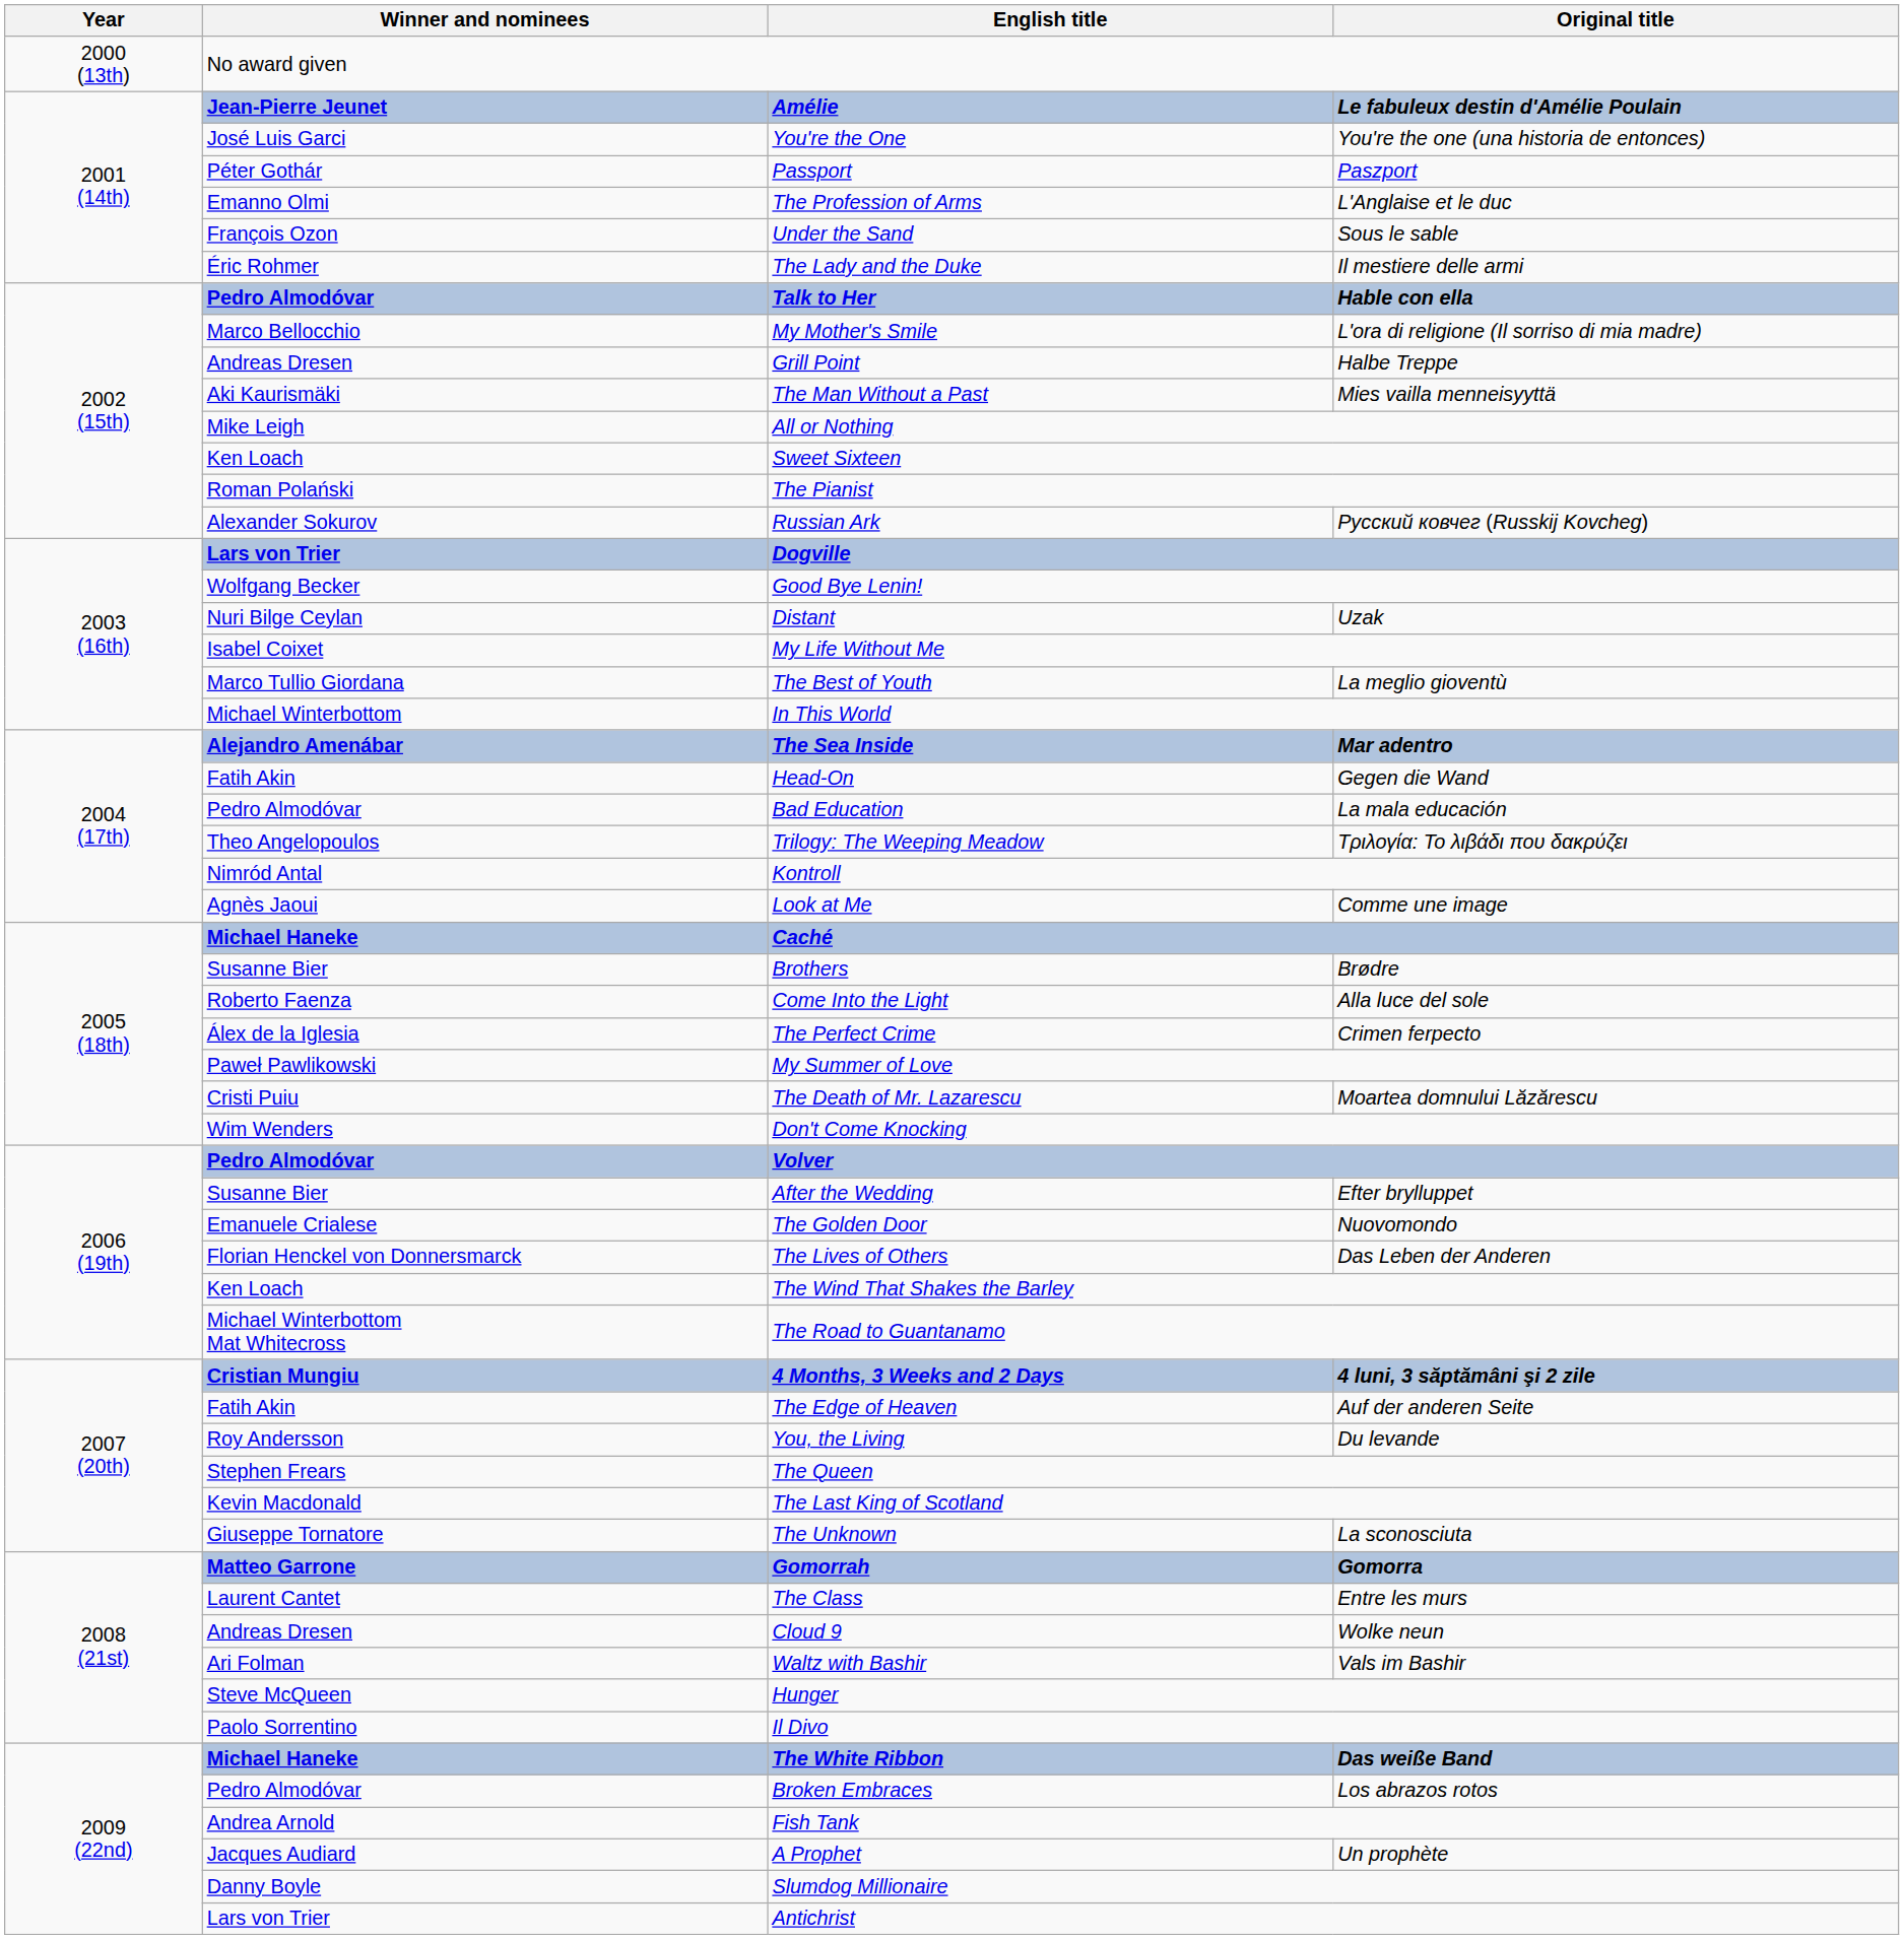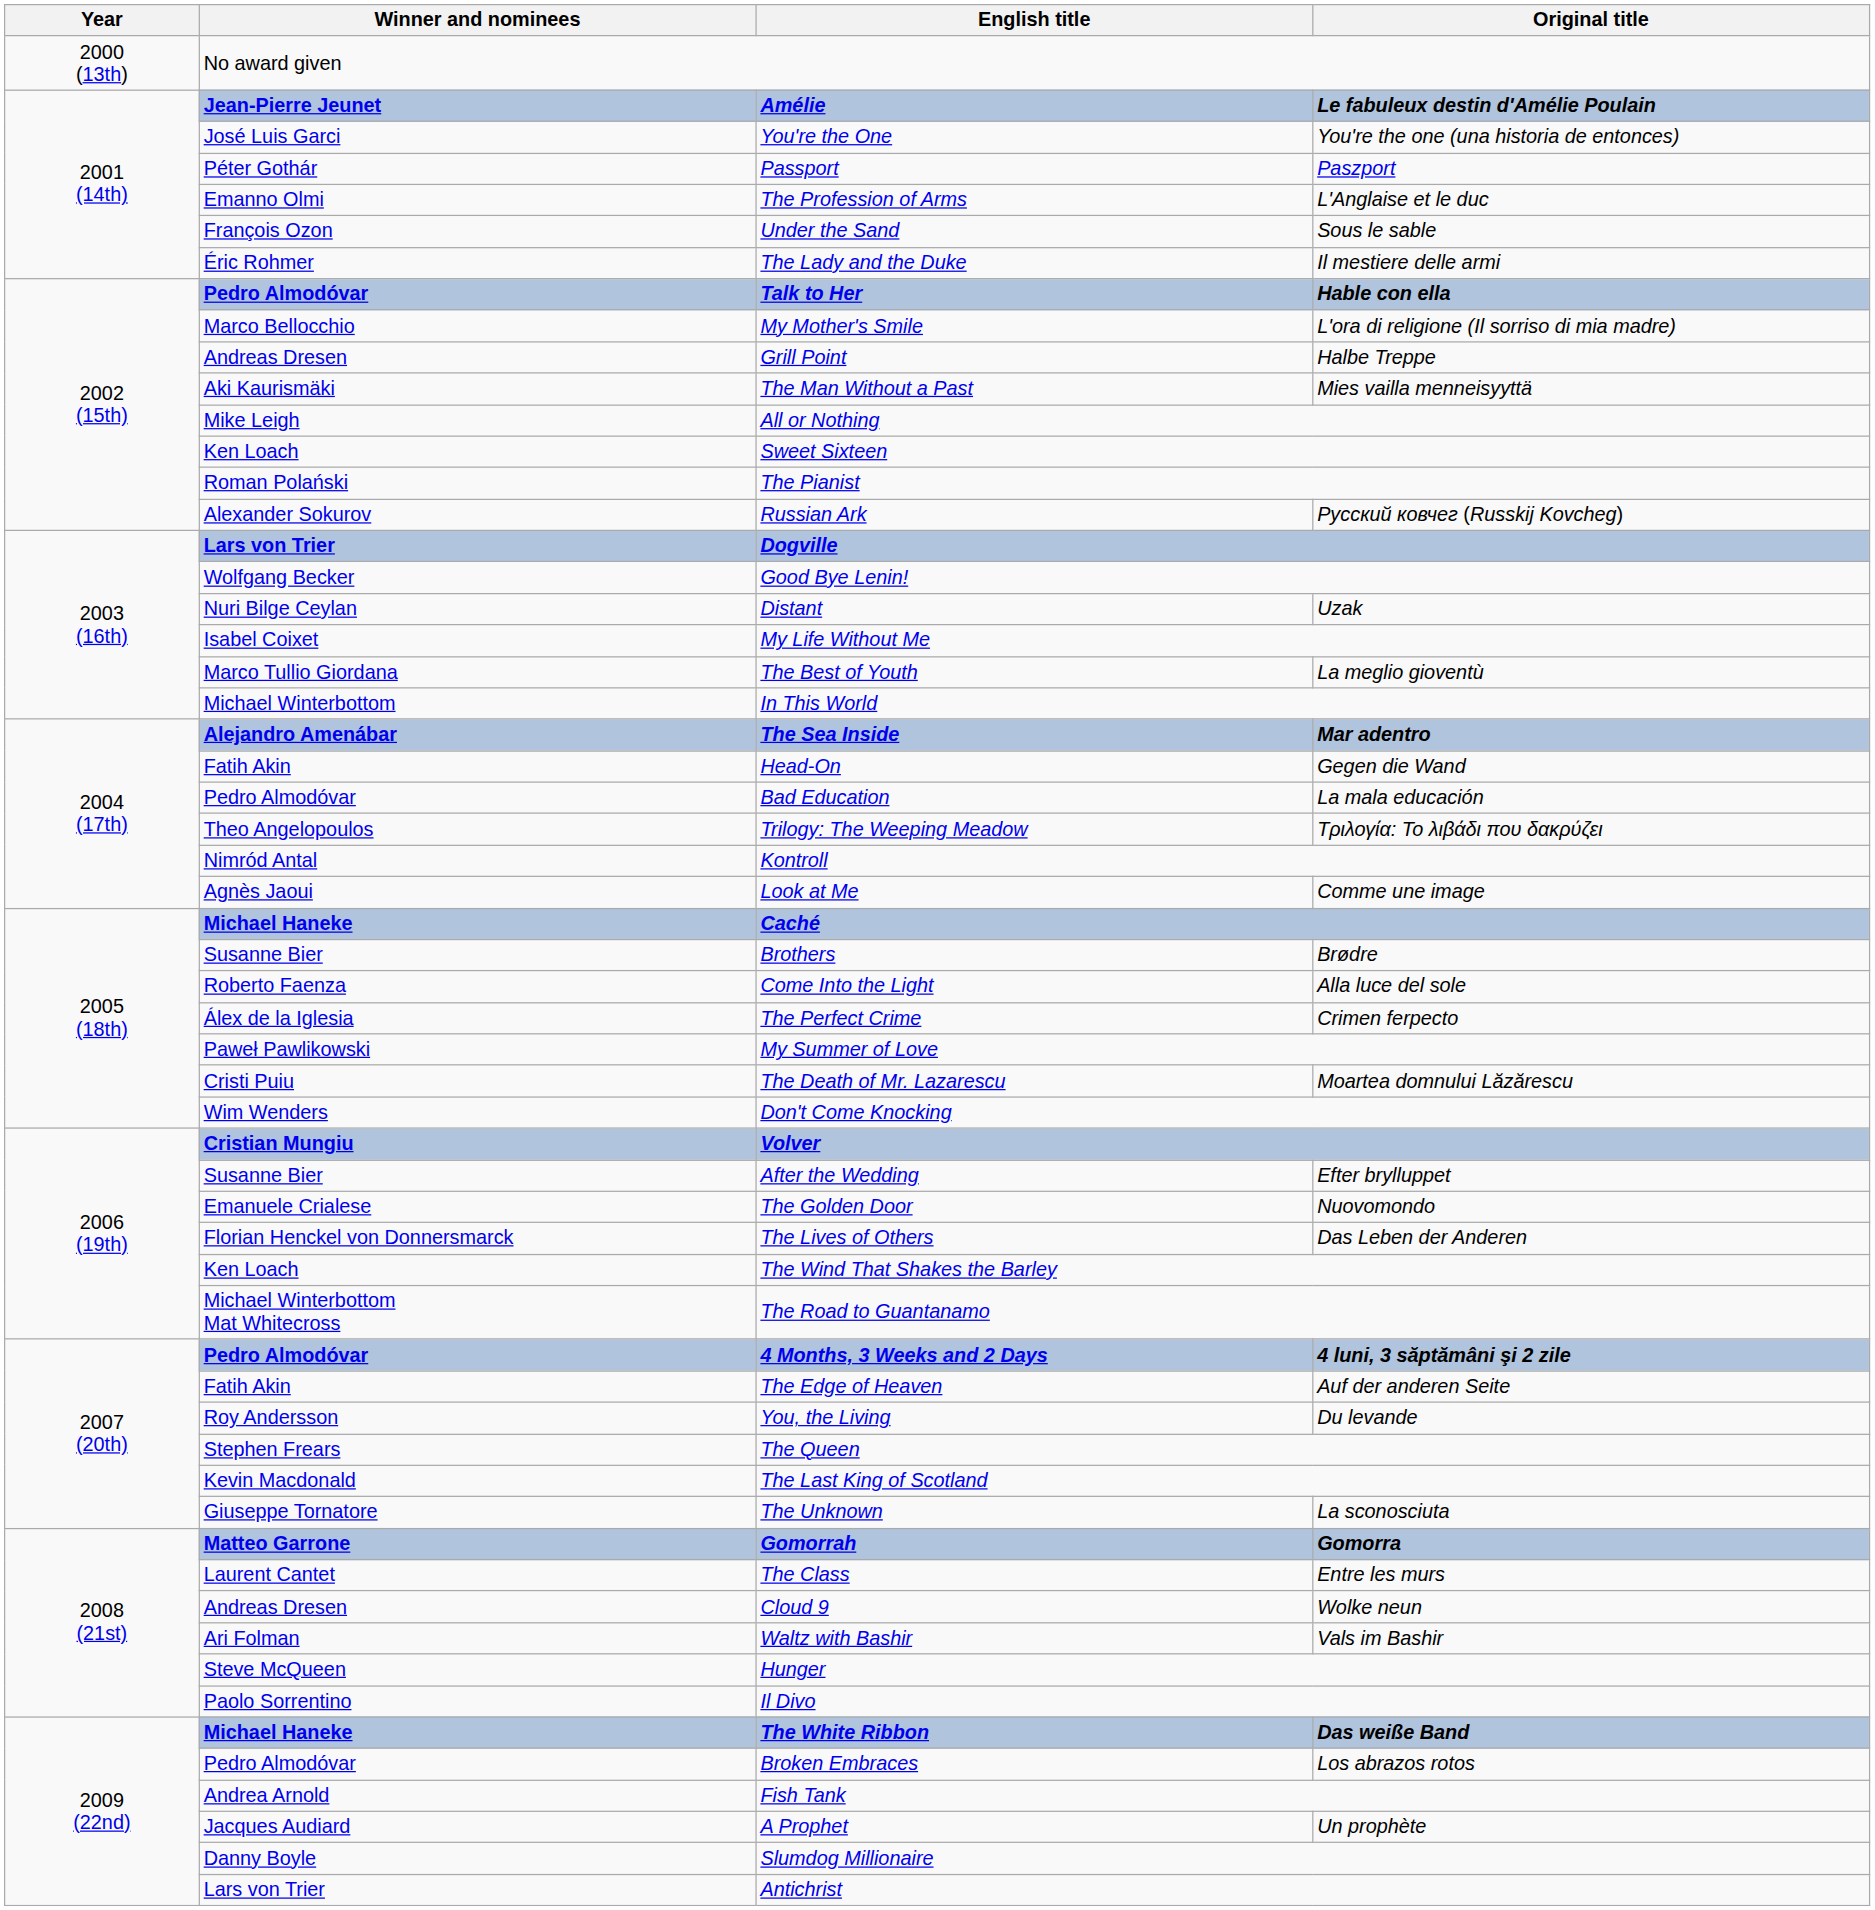 <table class="wikitable" width="95%" cellpadding="5">
 <tr>
 <th width="100"><strong>Year</strong></th>
 <th width="300"><strong>Winner and nominees</strong></th>
 <th width="300"><strong>English title</strong></th>
 <th width="300"><strong>Original title</strong></th>
 </tr>
 <tr>
 <td style="text-align:center;">2000<br>(<a href='#'>13th</a>)</td>
 <td colspan="3">No award given</td>
 </tr>
 <tr>
 <td rowspan="6" style="text-align:center;">2001<br><a href='#'>(14th)</a><br></td>
 <td style="background:#B0C4DE;"><strong> <a href='#'>Jean-Pierre Jeunet</a></strong></td>
 <td style="background:#B0C4DE;"><strong><em><a href='#'>Amélie</a></em></strong></td>
 <td style="background:#B0C4DE;"><strong><em>Le fabuleux destin d'Amélie Poulain</em></strong></td>
 </tr>
 <tr>
 <td><a href='#'>José Luis Garci</a></td>
 <td><em><a href='#'>You're the One</a></em></td>
 <td><em>You're the one (una historia de entonces)</em></td>
 </tr>
 <tr>
 <td><a href='#'>Péter Gothár</a></td>
 <td><em><a href='#'>Passport</a></em></td>
 <td><em><a href='#'>Paszport</a></em></td>
 </tr>
 <tr>
 <td><a href='#'>Emanno Olmi</a></td>
 <td><em><a href='#'>The Profession of Arms</a></em></td>
 <td><em>L'Anglaise et le duc</em></td>
 </tr>
 <tr>
 <td><a href='#'>François Ozon</a></td>
 <td><em><a href='#'>Under the Sand</a></em></td>
 <td><em>Sous le sable</em></td>
 </tr>
 <tr>
 <td><a href='#'>Éric Rohmer</a></td>
 <td><em><a href='#'>The Lady and the Duke</a></em></td>
 <td><em>Il mestiere delle armi</em></td>
 </tr>
 <tr>
 <td rowspan="8" style="text-align:center;">2002<br><a href='#'>(15th)</a><br></td>
 <td style="background:#B0C4DE;"><strong> <a href='#'>Pedro Almodóvar</a></strong></td>
 <td style="background:#B0C4DE;"><strong><em><a href='#'>Talk to Her</a></em></strong></td>
 <td style="background:#B0C4DE;"><strong><em>Hable con ella</em></strong></td>
 </tr>
 <tr>
 <td><a href='#'>Marco Bellocchio</a></td>
 <td><em><a href='#'>My Mother's Smile</a></em></td>
 <td><em>L'ora di religione (Il sorriso di mia madre)</em></td>
 </tr>
 <tr>
 <td><a href='#'>Andreas Dresen</a></td>
 <td><em><a href='#'>Grill Point</a></em></td>
 <td><em>Halbe Treppe</em></td>
 </tr>
 <tr>
 <td><a href='#'>Aki Kaurismäki</a></td>
 <td><em><a href='#'>The Man Without a Past</a></em></td>
 <td><em>Mies vailla menneisyyttä</em></td>
 </tr>
 <tr>
 <td><a href='#'>Mike Leigh</a></td>
 <td colspan="2"><em><a href='#'>All or Nothing</a></em></td>
 </tr>
 <tr>
 <td><a href='#'>Ken Loach</a></td>
 <td colspan="2"><em><a href='#'>Sweet Sixteen</a></em></td>
 </tr>
 <tr>
 <td><a href='#'>Roman Polański</a></td>
 <td colspan="2"><em><a href='#'>The Pianist</a></em></td>
 </tr>
 <tr>
 <td><a href='#'>Alexander Sokurov</a></td>
 <td><em><a href='#'>Russian Ark</a></em></td>
 <td><em>Русский ковчег</em> (<em>Russkij Kovcheg</em>)</td>
 </tr>
 <tr>
 <td rowspan="6" style="text-align:center;">2003<br><a href='#'>(16th)</a><br></td>
 <td style="background:#B0C4DE;"><strong> <a href='#'>Lars von Trier</a></strong></td>
 <td colspan="2" style="background:#B0C4DE;"><strong><em><a href='#'>Dogville</a></em></strong></td>
 </tr>
 <tr>
 <td><a href='#'>Wolfgang Becker</a></td>
 <td colspan="2"><em><a href='#'>Good Bye Lenin!</a></em></td>
 </tr>
 <tr>
 <td><a href='#'>Nuri Bilge Ceylan</a></td>
 <td><em><a href='#'>Distant</a></em></td>
 <td><em>Uzak</em></td>
 </tr>
 <tr>
 <td><a href='#'>Isabel Coixet</a></td>
 <td colspan="2"><em><a href='#'>My Life Without Me</a></em></td>
 </tr>
 <tr>
 <td><a href='#'>Marco Tullio Giordana</a></td>
 <td><em><a href='#'>The Best of Youth</a></em></td>
 <td><em>La meglio gioventù</em></td>
 </tr>
 <tr>
 <td><a href='#'>Michael Winterbottom</a></td>
 <td colspan="2"><em><a href='#'>In This World</a></em></td>
 </tr>
 <tr>
 <td rowspan="6" style="text-align:center;">2004<br><a href='#'>(17th)</a><br></td>
 <td style="background:#B0C4DE;"><strong> <a href='#'>Alejandro Amenábar</a></strong></td>
 <td style="background:#B0C4DE;"><strong><em><a href='#'>The Sea Inside</a></em></strong></td>
 <td style="background:#B0C4DE;"><strong><em>Mar adentro</em></strong></td>
 </tr>
 <tr>
 <td><a href='#'>Fatih Akin</a></td>
 <td><em><a href='#'>Head-On</a></em></td>
 <td><em>Gegen die Wand</em></td>
 </tr>
 <tr>
 <td><a href='#'>Pedro Almodóvar</a></td>
 <td><em><a href='#'>Bad Education</a></em></td>
 <td><em>La mala educación</em></td>
 </tr>
 <tr>
 <td><a href='#'>Theo Angelopoulos</a></td>
 <td><em><a href='#'>Trilogy: The Weeping Meadow</a></em></td>
 <td><em>Τριλογία: Το λιβάδι που δακρύζει</em></td>
 </tr>
 <tr>
 <td><a href='#'>Nimród Antal</a></td>
 <td colspan="2"><em><a href='#'>Kontroll</a></em></td>
 </tr>
 <tr>
 <td><a href='#'>Agnès Jaoui</a></td>
 <td><em><a href='#'>Look at Me</a></em></td>
 <td><em>Comme une image</em></td>
 </tr>
 <tr>
 <td rowspan="7" style="text-align:center;">2005<br><a href='#'>(18th)</a><br></td>
 <td style="background:#B0C4DE;"><strong><a href='#'>Michael Haneke</a></strong></td>
 <td colspan="2" style="background:#B0C4DE;"><strong><em><a href='#'>Caché</a></em></strong></td>
 </tr>
 <tr>
 <td><a href='#'>Susanne Bier</a></td>
 <td><em><a href='#'>Brothers</a></em></td>
 <td><em>Brødre</em></td>
 </tr>
 <tr>
 <td><a href='#'>Roberto Faenza</a></td>
 <td><em><a href='#'>Come Into the Light</a></em></td>
 <td><em>Alla luce del sole</em></td>
 </tr>
 <tr>
 <td><a href='#'>Álex de la Iglesia</a></td>
 <td><em><a href='#'>The Perfect Crime</a></em></td>
 <td><em>Crimen ferpecto</em></td>
 </tr>
 <tr>
 <td><a href='#'>Paweł Pawlikowski</a></td>
 <td colspan="2"><em><a href='#'>My Summer of Love</a></em></td>
 </tr>
 <tr>
 <td><a href='#'>Cristi Puiu</a></td>
 <td><em><a href='#'>The Death of Mr. Lazarescu</a></em></td>
 <td><em>Moartea domnului Lăzărescu</em></td>
 </tr>
 <tr>
 <td><a href='#'>Wim Wenders</a></td>
 <td colspan="2"><em><a href='#'>Don't Come Knocking</a></em></td>
 </tr>
 <tr>
 <td rowspan="6" style="text-align:center;">2006<br><a href='#'>(19th)</a><br></td>
-<td style="background:#B0C4DE;"><strong> <a href='#'>Pedro Almodóvar</a></strong></td>
+<td style="background:#B0C4DE;"><strong><a href='#'>Cristian Mungiu</a></strong></td>
 <td colspan="2" style="background:#B0C4DE;"><strong><em><a href='#'>Volver</a></em></strong></td>
 </tr>
 <tr>
 <td><a href='#'>Susanne Bier</a></td>
 <td><em><a href='#'>After the Wedding</a></em></td>
 <td><em>Efter brylluppet</em></td>
 </tr>
 <tr>
 <td><a href='#'>Emanuele Crialese</a></td>
 <td><em><a href='#'>The Golden Door</a></em></td>
 <td><em>Nuovomondo</em></td>
 </tr>
 <tr>
 <td><a href='#'>Florian Henckel von Donnersmarck</a></td>
 <td><em><a href='#'>The Lives of Others</a></em></td>
 <td><em>Das Leben der Anderen</em></td>
 </tr>
 <tr>
 <td><a href='#'>Ken Loach</a></td>
 <td colspan="2"><em><a href='#'>The Wind That Shakes the Barley</a></em></td>
 </tr>
 <tr>
 <td><a href='#'>Michael Winterbottom</a> <br>  <a href='#'>Mat Whitecross</a></td>
 <td colspan="2"><em><a href='#'>The Road to Guantanamo</a></em></td>
 </tr>
 <tr>
 <td rowspan="6" style="text-align:center;">2007<br><a href='#'>(20th)</a><br></td>
-<td style="background:#B0C4DE;"><strong><a href='#'>Cristian Mungiu</a></strong></td>
+<td style="background:#B0C4DE;"><strong> <a href='#'>Pedro Almodóvar</a></strong></td>
 <td style="background:#B0C4DE;"><strong><em><a href='#'>4 Months, 3 Weeks and 2 Days</a></em></strong></td>
 <td style="background:#B0C4DE;"><strong><em>4 luni, 3 săptămâni şi 2 zile</em></strong></td>
 </tr>
 <tr>
 <td><a href='#'>Fatih Akin</a></td>
 <td><em><a href='#'>The Edge of Heaven</a></em></td>
 <td><em>Auf der anderen Seite</em></td>
 </tr>
 <tr>
 <td><a href='#'>Roy Andersson</a></td>
 <td><em><a href='#'>You, the Living</a></em></td>
 <td><em>Du levande</em></td>
 </tr>
 <tr>
 <td><a href='#'>Stephen Frears</a></td>
 <td colspan="2"><em><a href='#'>The Queen</a></em></td>
 </tr>
 <tr>
 <td><a href='#'>Kevin Macdonald</a></td>
 <td colspan="2"><em><a href='#'>The Last King of Scotland</a></em></td>
 </tr>
 <tr>
 <td><a href='#'>Giuseppe Tornatore</a></td>
 <td><em><a href='#'>The Unknown</a></em></td>
 <td><em>La sconosciuta</em></td>
 </tr>
 <tr>
 <td rowspan="6" style="text-align:center;">2008<br><a href='#'>(21st)</a><br></td>
 <td style="background:#B0C4DE;"><strong><a href='#'>Matteo Garrone</a></strong></td>
 <td style="background:#B0C4DE;"><em><a href='#'><strong>Gomorrah</strong></a></em></td>
 <td style="background:#B0C4DE;"><strong><em>Gomorra</em></strong></td>
 </tr>
 <tr>
 <td><a href='#'>Laurent Cantet</a></td>
 <td><em><a href='#'>The Class</a></em></td>
 <td><em>Entre les murs</em></td>
 </tr>
 <tr>
 <td><a href='#'>Andreas Dresen</a></td>
 <td><em><a href='#'>Cloud 9</a></em></td>
 <td><em>Wolke neun</em></td>
 </tr>
 <tr>
 <td><a href='#'>Ari Folman</a></td>
 <td><em><a href='#'>Waltz with Bashir</a></em></td>
 <td><em>Vals im Bashir</em></td>
 </tr>
 <tr>
 <td><a href='#'>Steve McQueen</a></td>
 <td colspan="2"><em><a href='#'>Hunger</a></em></td>
 </tr>
 <tr>
 <td><a href='#'>Paolo Sorrentino</a></td>
 <td colspan="2"><em><a href='#'>Il Divo</a></em></td>
 </tr>
 <tr>
 <td rowspan="6" style="text-align:center;">2009<br><a href='#'>(22nd)</a><br></td>
 <td style="background:#B0C4DE;"><strong><a href='#'>Michael Haneke</a></strong></td>
 <td style="background:#B0C4DE;"><strong><em><a href='#'>The White Ribbon</a></em></strong></td>
 <td style="background:#B0C4DE;"><strong><em>Das weiße Band</em></strong></td>
 </tr>
 <tr>
 <td><a href='#'>Pedro Almodóvar</a></td>
 <td><em><a href='#'>Broken Embraces</a></em></td>
 <td><em>Los abrazos rotos</em></td>
 </tr>
 <tr>
 <td><a href='#'>Andrea Arnold</a></td>
 <td colspan="2"><em><a href='#'>Fish Tank</a></em></td>
 </tr>
 <tr>
 <td><a href='#'>Jacques Audiard</a></td>
 <td><em><a href='#'>A Prophet</a></em></td>
 <td><em>Un prophète</em></td>
 </tr>
 <tr>
 <td><a href='#'>Danny Boyle</a></td>
 <td colspan="2"><em><a href='#'>Slumdog Millionaire</a></em></td>
 </tr>
 <tr>
 <td><a href='#'>Lars von Trier</a></td>
 <td colspan="2"><em><a href='#'>Antichrist</a></em></td>
 </tr>
 </table>
